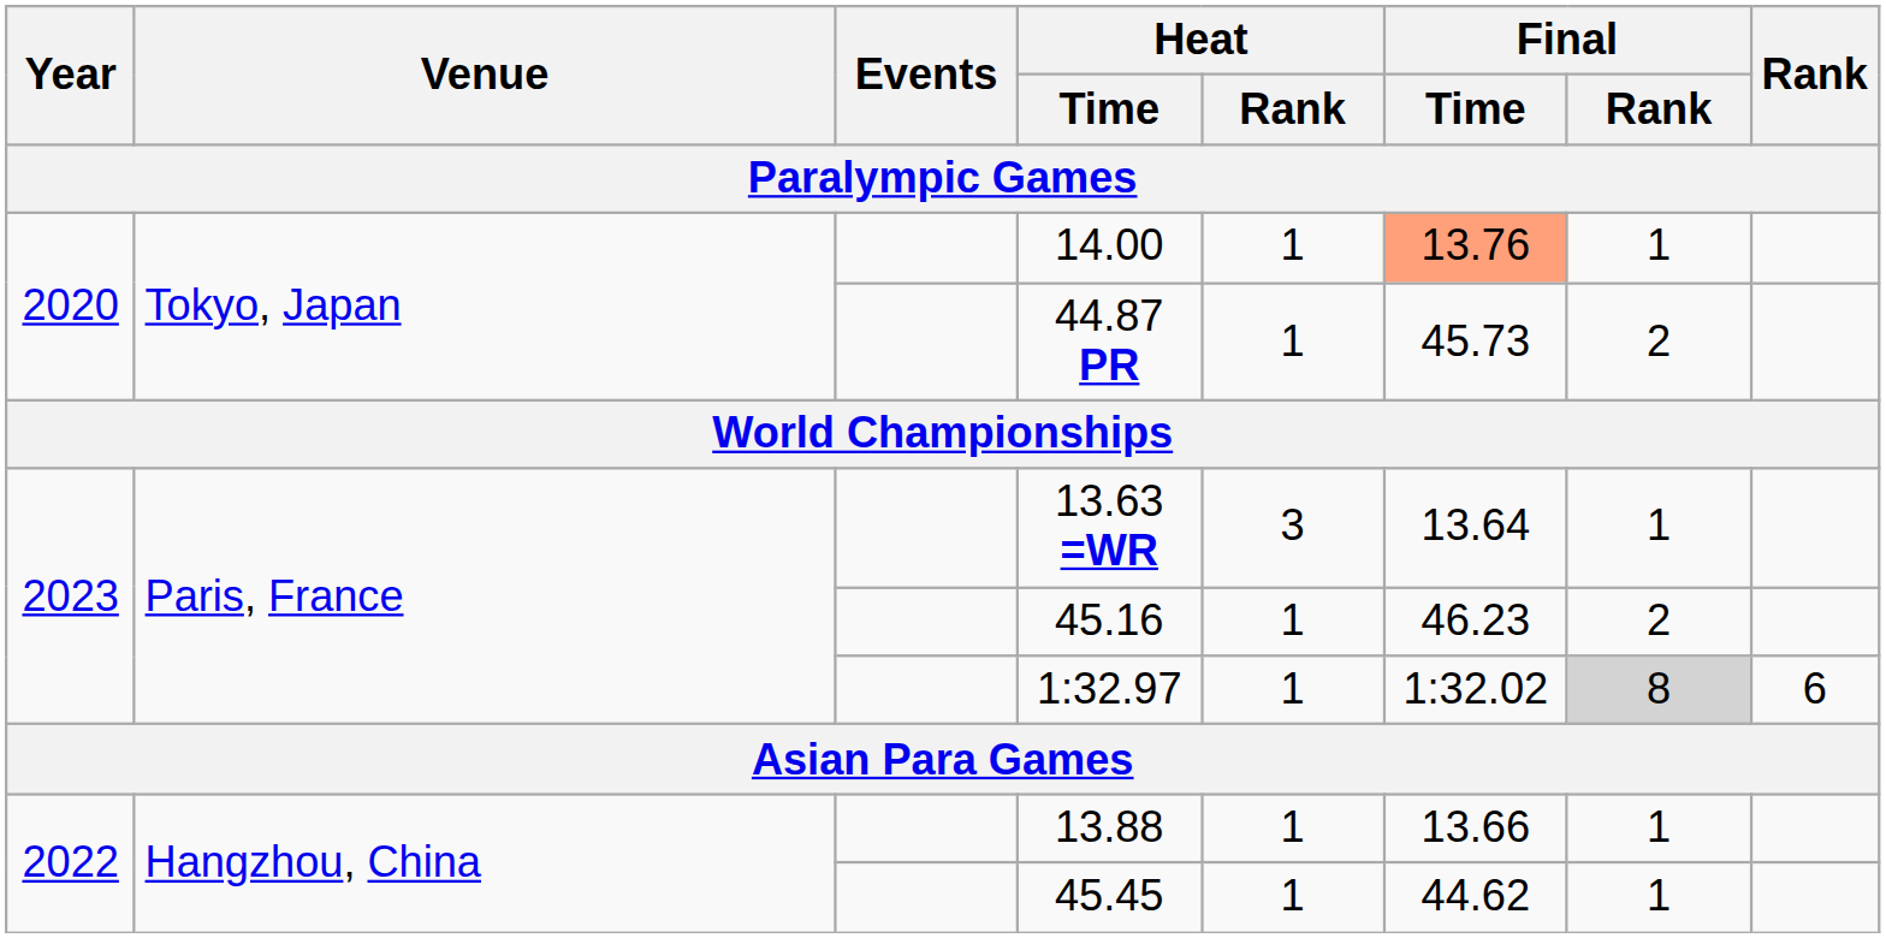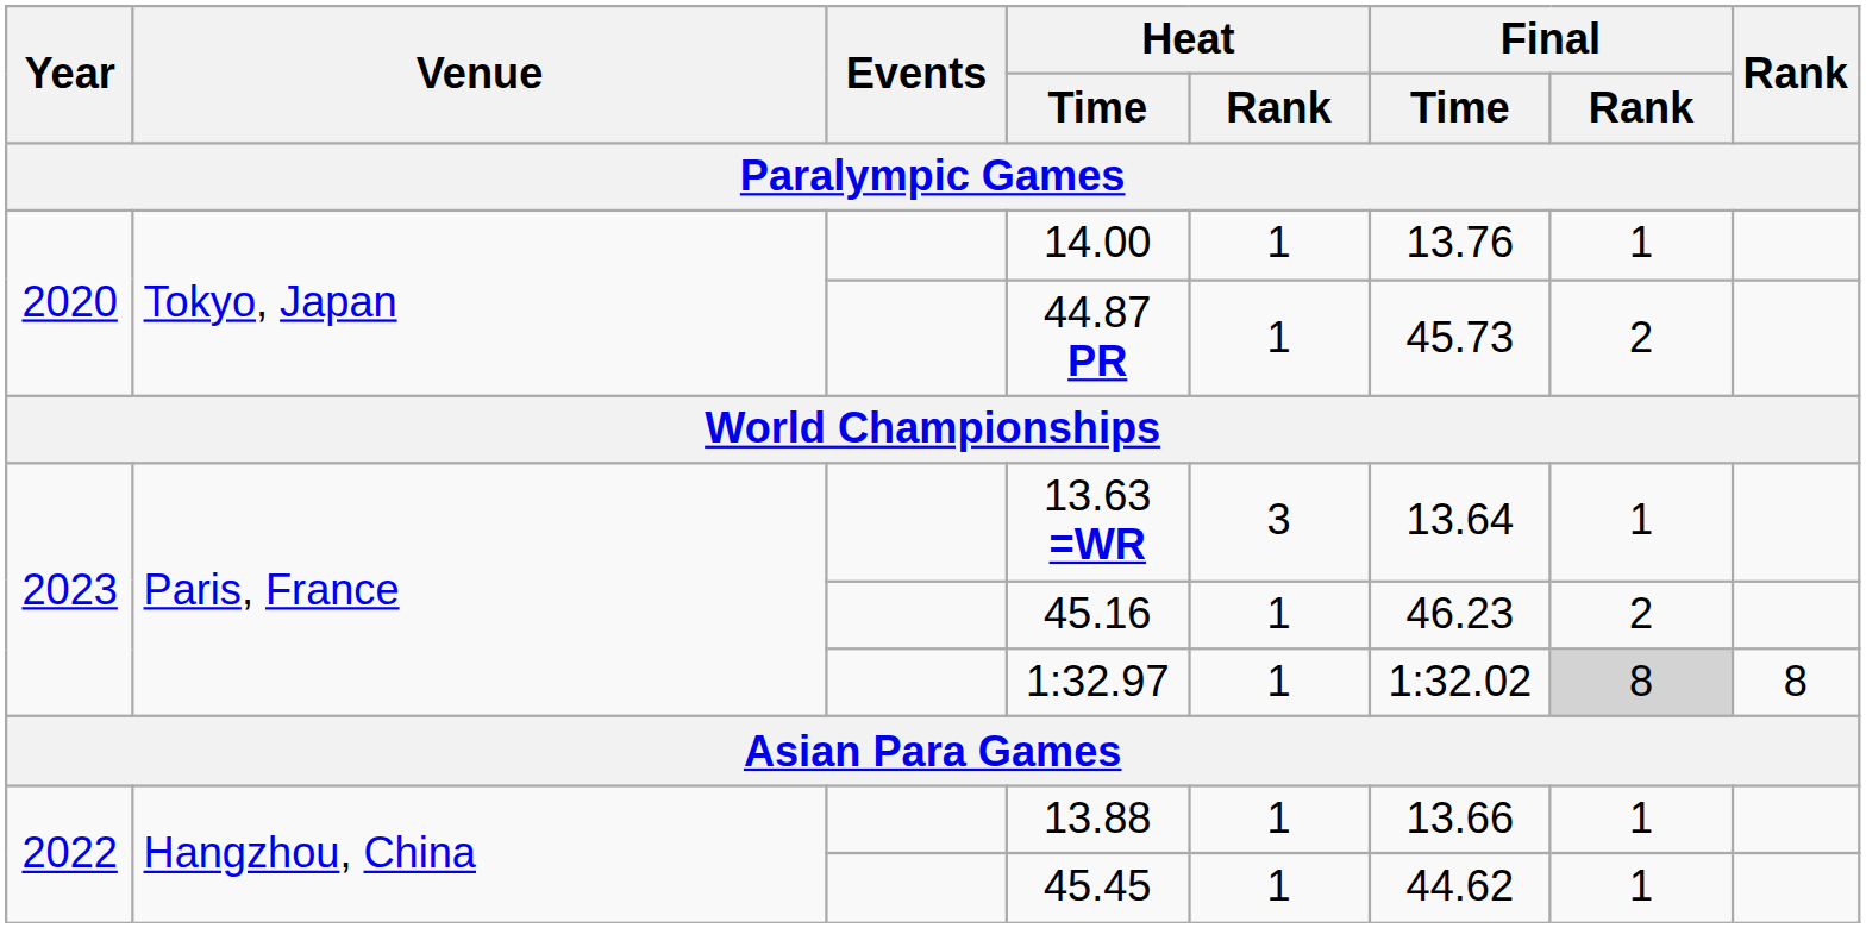 <table class = "wikitable" style="text-align:center;">
 <tr>
 <th rowspan=2 width=40>Year</th>
 <th rowspan=2 width=250>Venue</th>
 <th rowspan=2 width=60>Events</th>
 <th colspan=2>Heat</th>
 <th colspan=2>Final</th>
 <th rowspan=2 width=40>Rank</th>
 </tr>
 <tr>
 <th width=60>Time</th>
 <th width=60>Rank</th>
 <th width=60>Time</th>
 <th width=60>Rank</th>
 </tr>
 <tr>
 <th colspan=13><a href='#'>Paralympic Games</a></th>
 </tr>
 <tr>
 <td rowspan=2><a href='#'>2020</a></td>
 <td rowspan=2 align=left> <a href='#'>Tokyo</a>, <a href='#'>Japan</a></td>
 <td></td>
 <td>14.00</td>
 <td>1</td>
-<td style="background: lightsalmon;">13.76 </td>
+<td>13.76 </td>
 <td>1</td>
 <td></td>
 </tr>
 <tr>
 <td></td>
 <td>44.87 <strong><a href='#'>PR</a></strong></td>
 <td>1</td>
 <td>45.73</td>
 <td>2</td>
 <td></td>
 </tr>
 <tr>
 <th colspan=13><a href='#'>World Championships</a></th>
 </tr>
 <tr>
 <td rowspan=3><a href='#'>2023</a></td>
 <td rowspan=3 align=left> <a href='#'>Paris</a>, <a href='#'>France</a></td>
 <td></td>
 <td>13.63  <strong><a href='#'>=WR</a></strong></td>
 <td>3</td>
 <td>13.64</td>
 <td>1</td>
 <td></td>
 </tr>
 <tr>
 <td></td>
 <td>45.16</td>
 <td>1</td>
 <td>46.23</td>
 <td>2</td>
 <td></td>
 </tr>
 <tr>
 <td></td>
 <td>1:32.97</td>
 <td>1</td>
 <td>1:32.02</td>
 <td style="background: lightgrey;">8</td>
-<td>6</td>
+<td>8</td>
 </tr>
 <tr>
 <th colspan=13><a href='#'>Asian Para Games</a></th>
 </tr>
 <tr>
 <td rowspan=5><a href='#'>2022</a></td>
 <td rowspan=5 align=left> <a href='#'>Hangzhou</a>, <a href='#'>China</a></td>
 <td></td>
 <td>13.88 <strong></strong></td>
 <td>1</td>
 <td>13.66 <strong></strong></td>
 <td>1</td>
 <td></td>
 </tr>
 <tr>
 <td></td>
 <td>45.45 <strong></strong></td>
 <td>1</td>
 <td>44.62 <strong></strong></td>
 <td>1</td>
 <td></td>
 </tr>
 </table>
